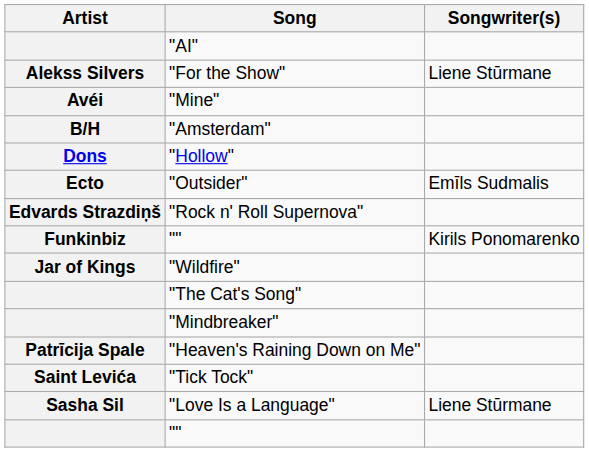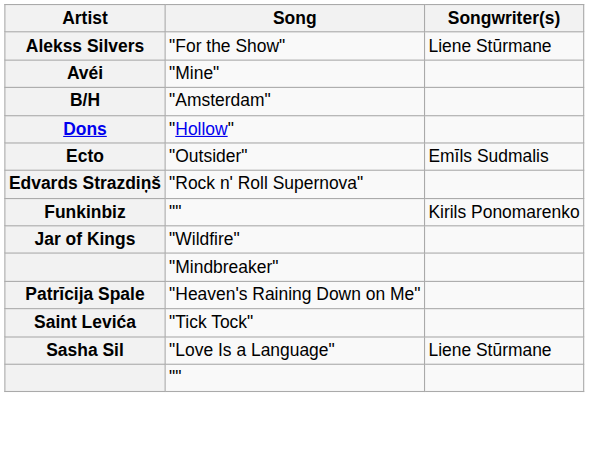 <table class="sortable wikitable plainrowheaders" style="margin: 1em auto 1em auto">
 <tr>
 <th scope="col">Artist</th>
 <th scope="col">Song</th>
 <th scope="col" class="unsortable">Songwriter(s)</th>
-</tr>
-<tr>
-<th scope="row"></th>
-<td>"AI"</td>
-<td></td>
 </tr>
 <tr>
 <th scope="row">Alekss Silvers</th>
 <td>"For the Show"</td>
 <td>Liene Stūrmane</td>
 </tr>
 <tr>
 <th scope="row">Avéi</th>
 <td>"Mine"</td>
 <td></td>
 </tr>
 <tr>
 <th scope="row">B/H</th>
 <td>"Amsterdam"</td>
 <td></td>
 </tr>
 <tr>
 <th scope="row"><a href='#'>Dons</a></th>
 <td>"<a href='#'>Hollow</a>"</td>
 <td></td>
 </tr>
 <tr>
 <th scope="row">Ecto</th>
 <td>"Outsider"</td>
 <td>Emīls Sudmalis</td>
 </tr>
 <tr>
 <th scope="row">Edvards Strazdiņš</th>
 <td>"Rock n' Roll Supernova"</td>
 <td></td>
 </tr>
 <tr>
 <th scope="row">Funkinbiz</th>
 <td>"" </td>
 <td>Kirils Ponomarenko</td>
 </tr>
 <tr>
 <th scope="row">Jar of Kings</th>
 <td>"Wildfire"</td>
 <td></td>
 </tr>
 <tr>
 <th scope="row"></th>
-<td>"The Cat's Song"</td>
-<td></td>
-</tr>
-<tr>
-<th scope="row"></th>
 <td>"Mindbreaker"</td>
 <td></td>
 </tr>
 <tr>
 <th scope="row">Patrīcija Spale</th>
 <td>"Heaven's Raining Down on Me"</td>
 <td></td>
 </tr>
 <tr>
 <th scope="row">Saint Levića</th>
 <td>"Tick Tock"</td>
 <td></td>
 </tr>
 <tr>
 <th scope="row">Sasha Sil</th>
 <td>"Love Is a Language"</td>
 <td>Liene Stūrmane</td>
 </tr>
 <tr>
 <th scope="row"></th>
 <td>""</td>
 <td></td>
 </tr>
 </table>
